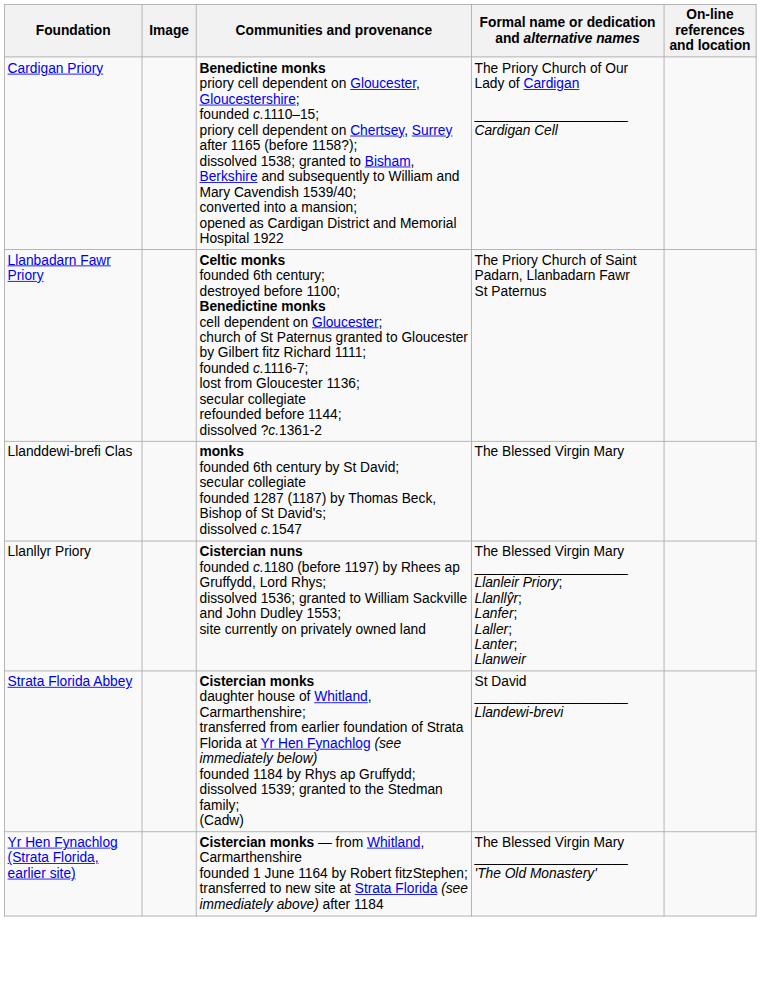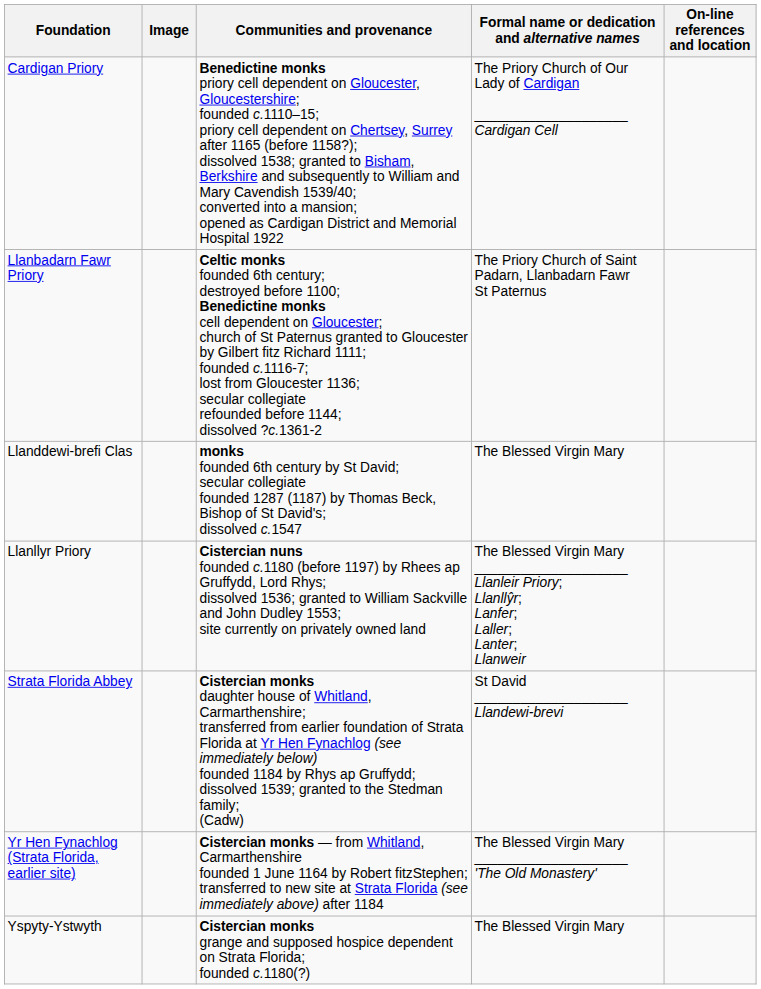 <table style="width:99%;" class="wikitable">
 <tr>
 <th style="width:15%;">Foundation</th>
 <th style="width:5%;">Image</th>
 <th style="width:30%;">Communities and provenance</th>
 <th style="width:20%;">Formal name or dedication <br>and <em>alternative names</em></th>
 <th style="width:10%;">On-line references and location</th>
 </tr>
 <tr valign=top>
 <td><a href='#'>Cardigan Priory</a></td>
 <td></td>
 <td><strong>Benedictine monks</strong><br>priory cell dependent on <a href='#'>Gloucester</a>, <a href='#'>Gloucestershire</a>;<br>founded <em>c.</em>1110–15;<br>priory cell dependent on <a href='#'>Chertsey</a>, <a href='#'>Surrey</a> after 1165 (before 1158?);<br>dissolved 1538; granted to <a href='#'>Bisham</a>, <a href='#'>Berkshire</a> and subsequently to William and Mary Cavendish 1539/40;<br>converted into a mansion;<br>opened as Cardigan District and Memorial Hospital 1922</td>
 <td>The Priory Church of Our Lady of <a href='#'>Cardigan</a><br><br>____________________<br><em>Cardigan Cell</em></td>
 <td><br><br></td>
 </tr>
 <tr valign=top>
 <td><a href='#'>Llanbadarn Fawr Priory</a></td>
 <td></td>
 <td><strong>Celtic monks</strong><br>founded 6th century;<br>destroyed before 1100;<br><strong>Benedictine monks</strong><br>cell dependent on <a href='#'>Gloucester</a>;<br>church of St Paternus granted to Gloucester by Gilbert fitz Richard 1111;<br>founded <em>c.</em>1116-7;<br>lost from Gloucester 1136;<br>secular collegiate<br>refounded before 1144;<br>dissolved ?<em>c.</em>1361-2</td>
 <td>The Priory Church of Saint Padarn, Llanbadarn Fawr<br>St Paternus</td>
 <td><br><br></td>
 </tr>
 <tr valign=top>
 <td>Llanddewi-brefi Clas</td>
 <td></td>
 <td><strong>monks</strong><br>founded 6th century by St David;<br>secular collegiate<br>founded 1287 (1187) by Thomas Beck, Bishop of St David's;<br>dissolved <em>c.</em>1547</td>
 <td>The Blessed Virgin Mary</td>
 <td></td>
 </tr>
 <tr valign=top>
 <td>Llanllyr Priory</td>
 <td></td>
 <td><strong>Cistercian nuns</strong><br>founded <em>c.</em>1180 (before 1197) by Rhees ap Gruffydd, Lord Rhys;<br>dissolved 1536; granted to William Sackville and John Dudley 1553;<br>site currently on privately owned land</td>
 <td>The Blessed Virgin Mary<br>____________________<br><em>Llanleir Priory</em>;<br><em>Llanllŷr</em>;<br><em>Lanfer</em>;<br><em>Laller</em>;<br><em>Lanter</em>;<br><em>Llanweir</em></td>
 <td><br><br></td>
 </tr>
 <tr valign=top>
 <td><a href='#'>Strata Florida Abbey</a></td>
 <td></td>
 <td><strong>Cistercian monks</strong><br>daughter house of <a href='#'>Whitland</a>, Carmarthenshire;<br>transferred from earlier foundation of Strata Florida at <a href='#'>Yr Hen Fynachlog</a> <em>(see immediately below)</em><br>founded 1184 by Rhys ap Gruffydd;<br>dissolved 1539; granted to the Stedman family;<br>(Cadw)</td>
 <td>St David<br>____________________<br><em>Llandewi-brevi</em></td>
 <td><br><br></td>
 </tr>
 <tr valign=top>
 <td><a href='#'>Yr Hen Fynachlog (Strata Florida, earlier site)</a></td>
 <td></td>
 <td><strong>Cistercian monks</strong> — from <a href='#'>Whitland</a>, Carmarthenshire<br>founded 1 June 1164 by Robert fitzStephen;<br>transferred to new site at <a href='#'>Strata Florida</a> <em>(see immediately above)</em> after 1184</td>
 <td>The Blessed Virgin Mary<br>____________________<br><em> 'The Old Monastery' </em></td>
 <td><br><br></td>
 </tr>
+<tr valign=top>
+<td>Yspyty-Ystwyth</td>
+<td></td>
+<td><strong>Cistercian monks</strong><br>grange and supposed hospice dependent on Strata Florida;<br>founded <em>c.</em>1180(?)</td>
+<td>The Blessed Virgin Mary</td>
+<td></td>
+</tr>
 </table>
